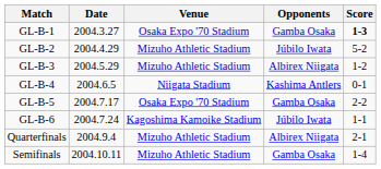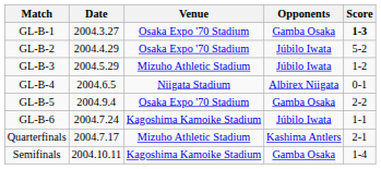 <table class="wikitable" style="text-align:center;">
 <tr>
 <th>Match</th>
 <th>Date</th>
 <th>Venue</th>
 <th>Opponents</th>
 <th>Score</th>
 </tr>
 <tr>
 <td>GL-B-1</td>
 <td>2004.3.27</td>
 <td><a href='#'>Osaka Expo '70 Stadium</a></td>
 <td><a href='#'>Gamba Osaka</a></td>
 <td><strong>1-3</strong></td>
 </tr>
 <tr>
 <td>GL-B-2</td>
 <td>2004.4.29</td>
-<td><a href='#'>Mizuho Athletic Stadium</a></td>
+<td><a href='#'>Osaka Expo '70 Stadium</a></td>
 <td><a href='#'>Júbilo Iwata</a></td>
 <td>5-2</td>
 </tr>
 <tr>
 <td>GL-B-3</td>
 <td>2004.5.29</td>
 <td><a href='#'>Mizuho Athletic Stadium</a></td>
-<td><a href='#'>Albirex Niigata</a></td>
+<td><a href='#'>Júbilo Iwata</a></td>
 <td>1-2</td>
 </tr>
 <tr>
 <td>GL-B-4</td>
 <td>2004.6.5</td>
 <td><a href='#'>Niigata Stadium</a></td>
-<td><a href='#'>Kashima Antlers</a></td>
+<td><a href='#'>Albirex Niigata</a></td>
 <td>0-1</td>
 </tr>
 <tr>
 <td>GL-B-5</td>
-<td>2004.7.17</td>
+<td>2004.9.4</td>
 <td><a href='#'>Osaka Expo '70 Stadium</a></td>
 <td><a href='#'>Gamba Osaka</a></td>
 <td>2-2</td>
 </tr>
 <tr>
 <td>GL-B-6</td>
 <td>2004.7.24</td>
 <td><a href='#'>Kagoshima Kamoike Stadium</a></td>
 <td><a href='#'>Júbilo Iwata</a></td>
 <td>1-1</td>
 </tr>
 <tr>
 <td>Quarterfinals</td>
-<td>2004.9.4</td>
+<td>2004.7.17</td>
 <td><a href='#'>Mizuho Athletic Stadium</a></td>
-<td><a href='#'>Albirex Niigata</a></td>
+<td><a href='#'>Kashima Antlers</a></td>
 <td>2-1</td>
 </tr>
 <tr>
 <td>Semifinals</td>
 <td>2004.10.11</td>
-<td><a href='#'>Mizuho Athletic Stadium</a></td>
+<td><a href='#'>Kagoshima Kamoike Stadium</a></td>
 <td><a href='#'>Gamba Osaka</a></td>
 <td>1-4</td>
 </tr>
 </table>
